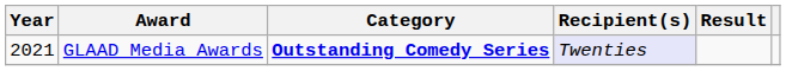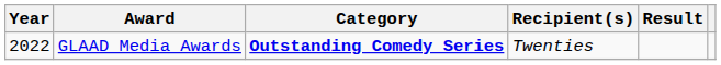 <table class="wikitable plainrowheaders sortable">
 <tr>
 <th scope="col">Year</th>
 <th scope="col">Award</th>
 <th scope="col">Category</th>
 <th scope="col">Recipient(s)</th>
 <th scope="col">Result</th>
 <th scope="col" class="unsortable"></th>
 </tr>
 <tr>
-<td>2021</td>
+<td>2022</td>
 <td><a href='#'>GLAAD Media Awards</a></td>
 <td><strong><a href='#'>Outstanding Comedy Series</a></strong></td>
-<td style="background: lavender;"><em>Twenties</em></td>
+<td><em>Twenties</em></td>
 <td></td>
 <td></td>
 </tr>
 <tr>
 </tr>
 </table>
